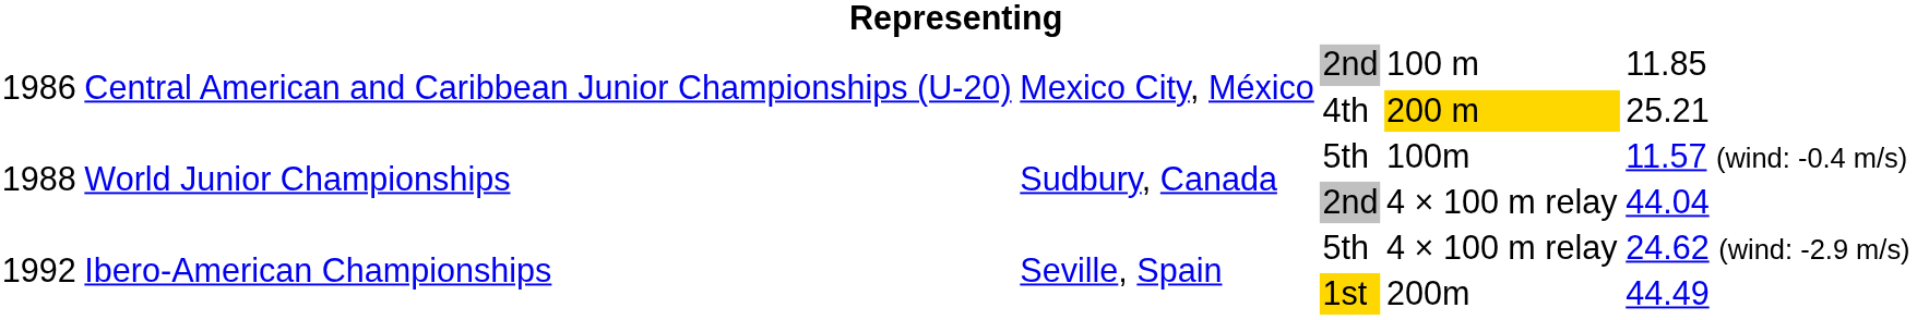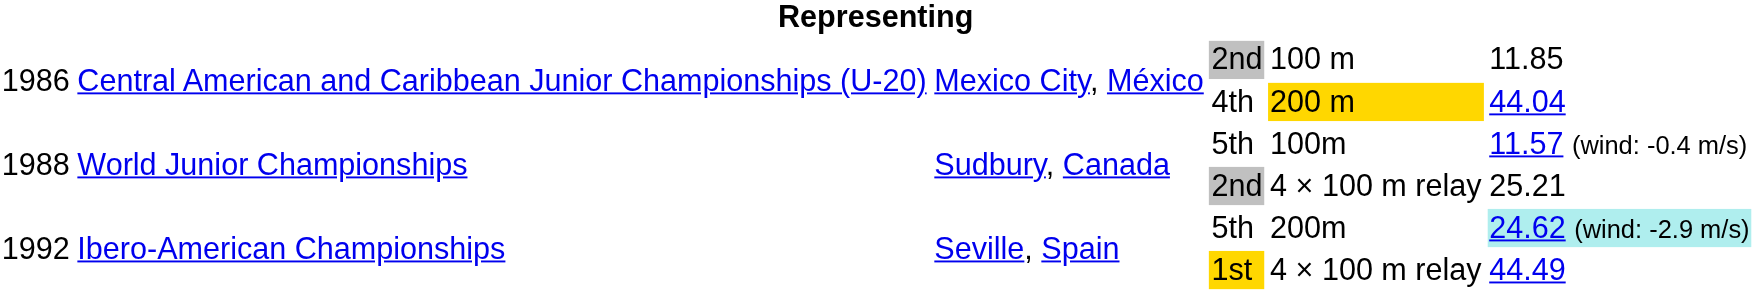 <table>
 <tr>
 <th colspan="6">Representing </th>
 </tr>
 <tr>
 <td rowspan = "2">1986</td>
 <td rowspan = "2"><a href='#'>Central American and Caribbean Junior Championships (U-20)</a></td>
 <td rowspan = "2"><a href='#'>Mexico City</a>, <a href='#'>México</a></td>
 <td bgcolor=silver>2nd</td>
 <td>100 m</td>
 <td>11.85</td>
 </tr>
 <tr>
 <td>4th</td>
 <td style="background: gold;">200 m</td>
-<td>25.21</td>
+<td><a href='#'>44.04</a></td>
 </tr>
 <tr>
 <td rowspan=2>1988</td>
 <td rowspan=2><a href='#'>World Junior Championships</a></td>
 <td rowspan=2><a href='#'>Sudbury</a>, <a href='#'>Canada</a></td>
 <td>5th</td>
 <td>100m</td>
 <td><a href='#'>11.57</a> <small>(wind: -0.4 m/s)</small></td>
 </tr>
 <tr>
 <td bgcolor=silver>2nd</td>
 <td>4 × 100 m relay</td>
-<td><a href='#'>44.04</a></td>
+<td>25.21</td>
 </tr>
 <tr>
 <td rowspan=2>1992</td>
 <td rowspan=2><a href='#'>Ibero-American Championships</a></td>
 <td rowspan=2><a href='#'>Seville</a>, <a href='#'>Spain</a></td>
 <td>5th</td>
-<td>4 × 100 m relay</td>
-<td><a href='#'>24.62</a> <small>(wind: -2.9 m/s)</small></td>
+<td>200m</td>
+<td style="background: paleturquoise;"><a href='#'>24.62</a> <small>(wind: -2.9 m/s)</small></td>
 </tr>
 <tr>
 <td bgcolor=gold>1st</td>
-<td>200m</td>
+<td>4 × 100 m relay</td>
 <td><a href='#'>44.49</a></td>
 </tr>
 </table>
